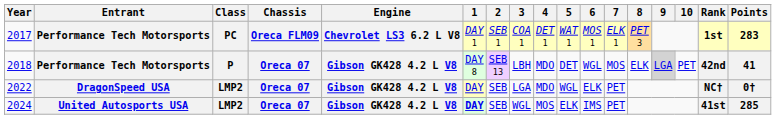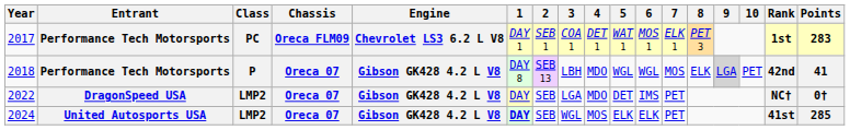 <table class="wikitable" style="text-align:center; font-size:85%">
 <tr>
 <th>Year</th>
 <th>Entrant</th>
 <th>Class</th>
 <th>Chassis</th>
 <th>Engine</th>
 <th>1</th>
 <th>2</th>
 <th>3</th>
 <th>4</th>
 <th>5</th>
 <th>6</th>
 <th>7</th>
 <th>8</th>
 <th>9</th>
 <th>10</th>
 <th>Rank</th>
 <th>Points</th>
 </tr>
 <tr>
 <td><a href='#'>2017</a></td>
 <th nowrap>Performance Tech Motorsports</th>
 <th>PC</th>
 <th nowrap><a href='#'>Oreca FLM09</a></th>
 <th nowrap><a href='#'>Chevrolet</a> <a href='#'>LS3</a> 6.2 L V8</th>
 <td style="background:#FFFFBF;"><em><a href='#'>DAY</a></em><br><small>1</small></td>
 <td style="background:#FFFFBF;"><em><a href='#'>SEB</a></em><br><small>1</small></td>
 <td style="background:#FFFFBF;"><em><a href='#'>COA</a></em><br><small>1</small></td>
 <td style="background:#FFFFBF;"><em><a href='#'>DET</a></em><br><small>1</small></td>
 <td style="background:#FFFFBF;"><em><a href='#'>WAT</a></em><br><small>1</small></td>
 <td style="background:#FFFFBF;"><em><a href='#'>MOS</a></em><br><small>1</small></td>
 <td style="background:#FFFFBF;"><em><a href='#'>ELK</a></em><br><small>1</small></td>
 <td style="background:#FFDF9F;"><em><a href='#'>PET</a></em><br><small>3</small></td>
 <td colspan=2></td>
 <th style="background:#FFFFBF;">1st</th>
 <th style="background:#FFFFBF;">283</th>
 </tr>
 <tr>
 <td><a href='#'>2018</a></td>
 <th nowrap>Performance Tech Motorsports</th>
 <th>P</th>
 <th nowrap><a href='#'>Oreca 07</a></th>
 <th nowrap><a href='#'>Gibson</a> GK428 4.2 L <a href='#'>V8</a></th>
 <td style="background:#DFFFDF;"><a href='#'>DAY</a><br><small>8</small></td>
 <td style="background:#EFCFFF;"><a href='#'>SEB</a><br><small>13</small></td>
 <td><a href='#'>LBH</a></td>
 <td><a href='#'>MDO</a></td>
-<td><a href='#'>DET</a></td>
+<td><a href='#'>WGL</a></td>
 <td><a href='#'>WGL</a></td>
 <td><a href='#'>MOS</a></td>
 <td><a href='#'>ELK</a></td>
 <td style="background: lightgrey;"><a href='#'>LGA</a></td>
 <td><a href='#'>PET</a></td>
 <th>42nd</th>
 <th>41</th>
 </tr>
 <tr>
 <td><a href='#'>2022</a></td>
 <th><a href='#'>DragonSpeed USA</a></th>
 <th>LMP2</th>
 <th><a href='#'>Oreca 07</a></th>
 <th><a href='#'>Gibson</a> GK428 4.2 L <a href='#'>V8</a></th>
 <td style="background:#FFFFBF"><a href='#'>DAY</a><br></td>
 <td><a href='#'>SEB</a></td>
 <td><a href='#'>LGA</a></td>
 <td><a href='#'>MDO</a></td>
-<td><a href='#'>WGL</a></td>
-<td><a href='#'>ELK</a></td>
+<td><a href='#'>DET</a></td>
+<td><a href='#'>IMS</a></td>
 <td><a href='#'>PET</a></td>
 <td colspan=3></td>
 <th>NC†</th>
 <th>0†</th>
 </tr>
 <tr>
 <td><a href='#'>2024</a></td>
 <th><a href='#'>United Autosports USA</a></th>
 <th>LMP2</th>
 <th><a href='#'>Oreca 07</a></th>
 <th><a href='#'>Gibson</a> GK428 4.2 L <a href='#'>V8</a></th>
 <td style="background:#DFFFDF;"><strong><a href='#'>DAY</a></strong><br></td>
 <td><a href='#'>SEB</a></td>
 <td><a href='#'>WGL</a></td>
 <td><a href='#'>MOS</a></td>
 <td><a href='#'>ELK</a></td>
-<td><a href='#'>IMS</a></td>
+<td><a href='#'>ELK</a></td>
 <td><a href='#'>PET</a></td>
 <td colspan=3></td>
 <th>41st</th>
 <th>285</th>
 </tr>
 </table>
